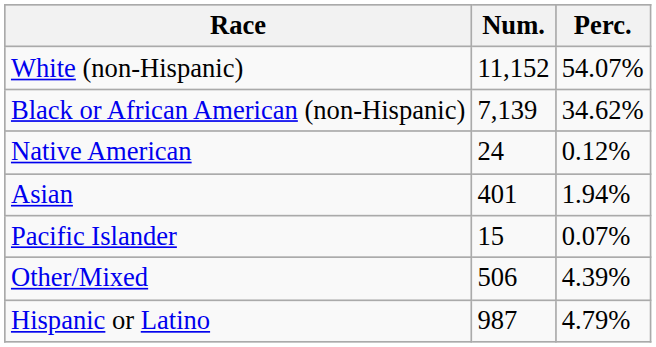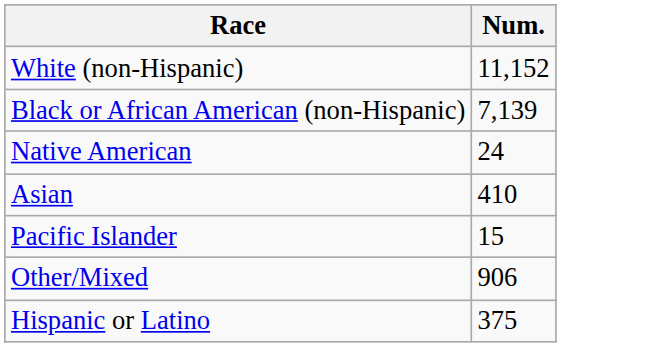 <table class="wikitable">
 <tr>
 <th>Race</th>
 <th>Num.</th>
-<th>Perc.</th>
 </tr>
 <tr>
 <td><a href='#'>White</a> (non-Hispanic)</td>
 <td>11,152</td>
-<td>54.07%</td>
 </tr>
 <tr>
 <td><a href='#'>Black or African American</a> (non-Hispanic)</td>
 <td>7,139</td>
-<td>34.62%</td>
 </tr>
 <tr>
 <td><a href='#'>Native American</a></td>
 <td>24</td>
-<td>0.12%</td>
 </tr>
 <tr>
 <td><a href='#'>Asian</a></td>
-<td>401</td>
-<td>1.94%</td>
+<td>410</td>
 </tr>
 <tr>
 <td><a href='#'>Pacific Islander</a></td>
 <td>15</td>
-<td>0.07%</td>
 </tr>
 <tr>
 <td><a href='#'>Other/Mixed</a></td>
-<td>506</td>
-<td>4.39%</td>
+<td>906</td>
 </tr>
 <tr>
 <td><a href='#'>Hispanic</a> or <a href='#'>Latino</a></td>
-<td>987</td>
-<td>4.79%</td>
+<td>375</td>
 </tr>
 </table>
